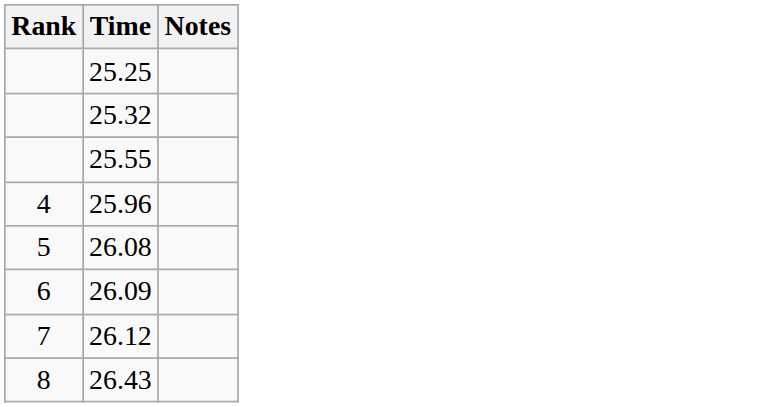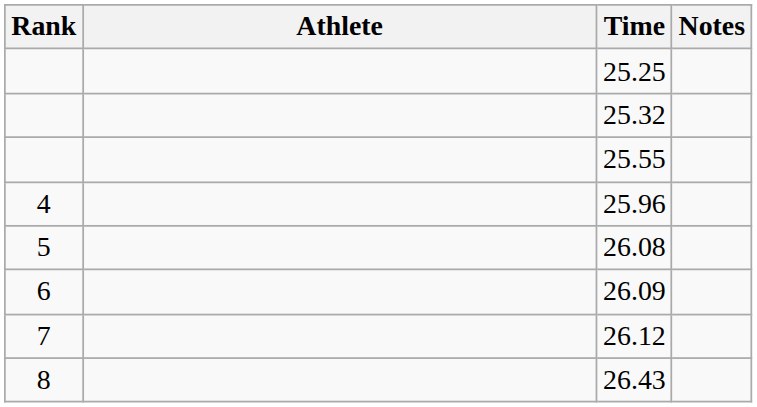 <table class="wikitable" style="text-align:center">
 <tr>
 <th>Rank</th>
+<th Style="width:18em">Athlete</th>
 <th>Time</th>
 <th>Notes</th>
 </tr>
 <tr>
 <td></td>
+<td style="text-align:left"></td>
 <td>25.25</td>
 <td></td>
 </tr>
 <tr>
 <td></td>
+<td style="text-align:left"></td>
 <td>25.32</td>
 <td></td>
 </tr>
 <tr>
 <td></td>
+<td style="text-align:left"></td>
 <td>25.55</td>
 <td></td>
 </tr>
 <tr>
 <td>4</td>
+<td style="text-align:left"></td>
 <td>25.96</td>
 <td></td>
 </tr>
 <tr>
 <td>5</td>
+<td style="text-align:left"></td>
 <td>26.08</td>
 <td></td>
 </tr>
 <tr>
 <td>6</td>
+<td style="text-align:left"></td>
 <td>26.09</td>
 <td></td>
 </tr>
 <tr>
 <td>7</td>
+<td style="text-align:left"></td>
 <td>26.12</td>
 <td></td>
 </tr>
 <tr>
 <td>8</td>
+<td style="text-align:left"></td>
 <td>26.43</td>
 <td></td>
 </tr>
 </table>
